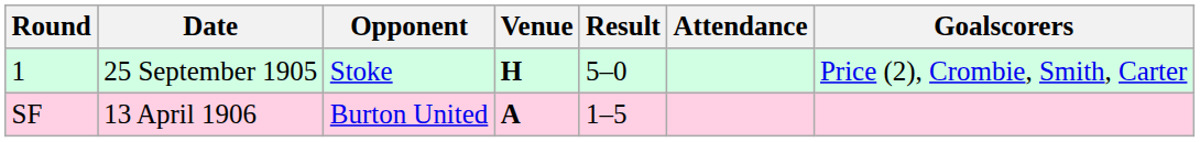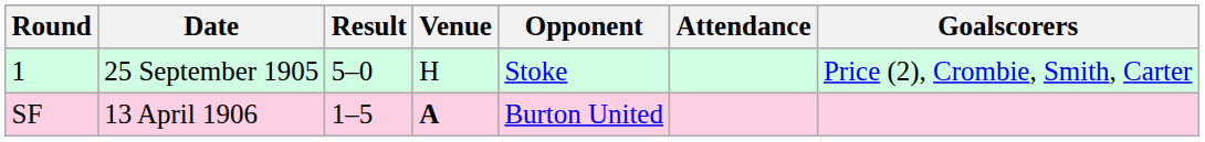 <table class="wikitable">
 <tr>
 <th>Round</th>
 <th>Date</th>
+<th>Result</th>
+<th>Venue</th>
 <th>Opponent</th>
-<th>Venue</th>
-<th>Result</th>
 <th>Attendance</th>
 <th>Goalscorers</th>
 </tr>
 <tr style="background-color: #d0ffe3;">
 <td>1</td>
 <td>25 September 1905</td>
+<td>5–0</td>
+<td>H</td>
 <td><a href='#'>Stoke</a></td>
-<td><strong>H</strong></td>
-<td>5–0</td>
 <td></td>
 <td><a href='#'>Price</a> (2), <a href='#'>Crombie</a>, <a href='#'>Smith</a>, <a href='#'>Carter</a></td>
 </tr>
 <tr style="background-color: #ffd0e3;">
 <td>SF</td>
 <td>13 April 1906</td>
+<td>1–5</td>
+<td><strong>A</strong></td>
 <td><a href='#'>Burton United</a></td>
-<td><strong>A</strong></td>
-<td>1–5</td>
 <td></td>
 <td></td>
 </tr>
 </table>
